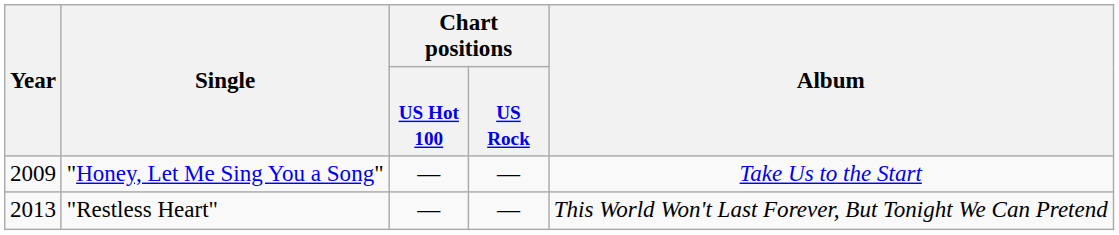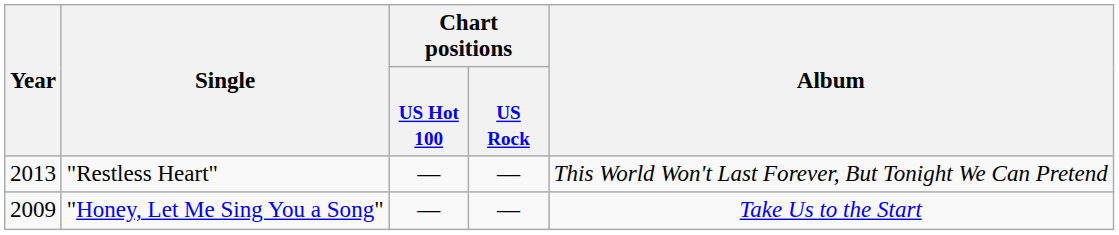 <table class="wikitable">
 <tr>
 <th rowspan="2">Year</th>
 <th rowspan="2">Single</th>
 <th colspan="2">Chart positions</th>
 <th rowspan="2">Album</th>
 </tr>
 <tr>
 <th style="width:3em;"><br><small><a href='#'>US Hot 100</a></small></th>
 <th style="width:3em;"><br><small><a href='#'>US Rock</a></small></th>
 </tr>
 <tr>
+<td style="text-align:center;">2013</td>
+<td align="left">"Restless Heart"</td>
+<td style="text-align:center;">—</td>
+<td style="text-align:center;">—</td>
+<td style="text-align:center;"><em>This World Won't Last Forever, But Tonight We Can Pretend</em></td>
+</tr>
+<tr>
 <td style="text-align:center;">2009</td>
 <td align="left">"<a href='#'>Honey, Let Me Sing You a Song</a>"</td>
 <td style="text-align:center;">—</td>
 <td style="text-align:center;">—</td>
 <td style="text-align:center;"><em><a href='#'>Take Us to the Start</a></em></td>
 </tr>
-<tr>
-<td style="text-align:center;">2013</td>
-<td align="left">"Restless Heart"</td>
-<td style="text-align:center;">—</td>
-<td style="text-align:center;">—</td>
-<td style="text-align:center;"><em>This World Won't Last Forever, But Tonight We Can Pretend</em></td>
-</tr>
 </table>
